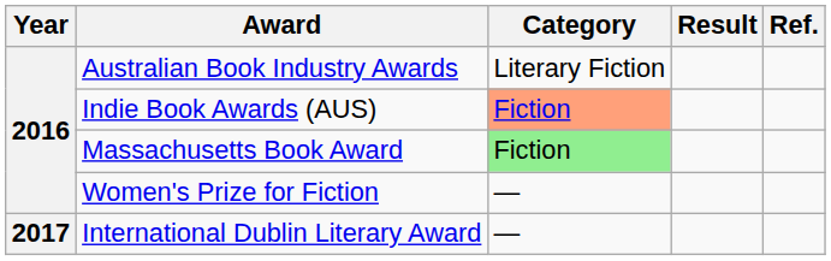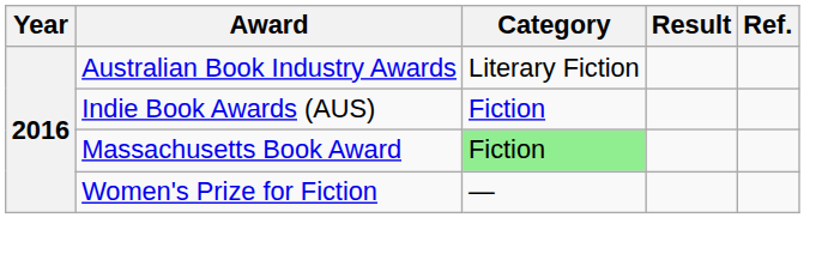 <table class="wikitable sortable">
 <tr>
 <th>Year</th>
 <th>Award</th>
 <th>Category</th>
 <th>Result</th>
 <th>Ref.</th>
 </tr>
 <tr>
 <th rowspan=4>2016</th>
 <td><a href='#'>Australian Book Industry Awards</a></td>
 <td>Literary Fiction</td>
 <td></td>
 <td></td>
 </tr>
 <tr>
 <td><a href='#'>Indie Book Awards</a> (AUS)</td>
-<td style="background: lightsalmon;"><a href='#'>Fiction</a></td>
+<td><a href='#'>Fiction</a></td>
 <td></td>
 <td></td>
 </tr>
 <tr>
 <td><a href='#'>Massachusetts Book Award</a></td>
 <td style="background: lightgreen;">Fiction</td>
 <td></td>
 <td></td>
 </tr>
 <tr>
 <td><a href='#'>Women's Prize for Fiction</a></td>
 <td>—</td>
 <td></td>
 <td></td>
 </tr>
-<tr>
-<th>2017</th>
-<td><a href='#'>International Dublin Literary Award</a></td>
-<td>—</td>
-<td></td>
-<td></td>
-</tr>
 </table>
